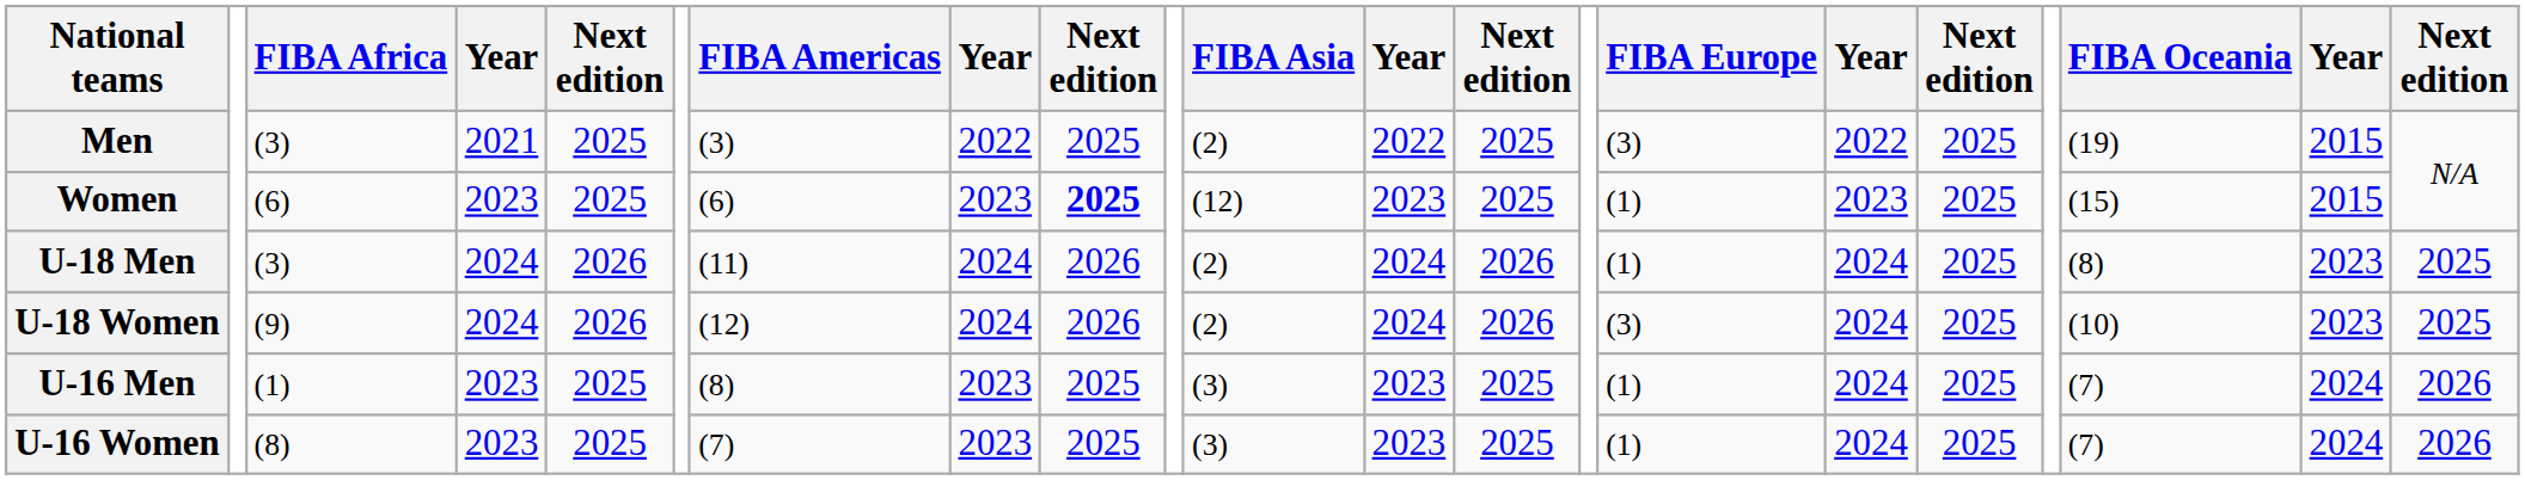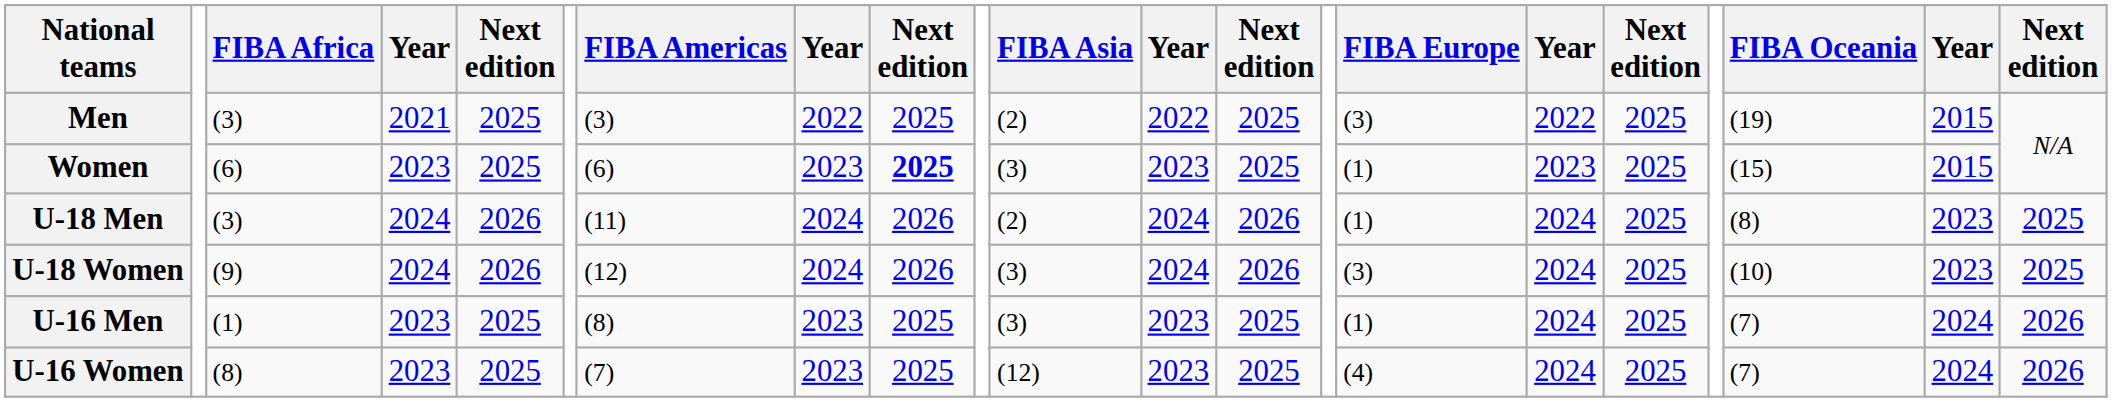 <table class="wikitable" style="font-size:90%">
 <tr>
 <th>National<br>teams</th>
 <td rowspan=7 style="background-color:#ffffff;"></td>
 <th><a href='#'>FIBA Africa</a></th>
 <th>Year</th>
 <th width=40px>Next edition</th>
 <td rowspan=7 style="background-color:#ffffff;"></td>
 <th><a href='#'>FIBA Americas</a></th>
 <th>Year</th>
 <th width=40px>Next edition</th>
 <td rowspan=7 style="background-color:#ffffff;"></td>
 <th><a href='#'>FIBA Asia</a></th>
 <th>Year</th>
 <th width=40px>Next edition</th>
 <td rowspan=7 style="background-color:#ffffff;"></td>
 <th><a href='#'>FIBA Europe</a></th>
 <th>Year</th>
 <th width=40px>Next edition</th>
 <td rowspan=7 style="background-color:#ffffff;"></td>
 <th><a href='#'>FIBA Oceania</a></th>
 <th>Year</th>
 <th width=40px>Next edition</th>
 </tr>
 <tr>
 <th>Men</th>
 <td> <small>(3)</small></td>
 <td><a href='#'>2021</a></td>
 <td align=center><a href='#'>2025</a></td>
 <td> <small>(3)</small></td>
 <td><a href='#'>2022</a></td>
 <td align=center><a href='#'>2025</a></td>
 <td> <small>(2)</small></td>
 <td><a href='#'>2022</a></td>
 <td align=center><a href='#'>2025</a></td>
 <td> <small>(3)</small></td>
 <td><a href='#'>2022</a></td>
 <td align=center><a href='#'>2025</a></td>
 <td> <small>(19)</small></td>
 <td><a href='#'>2015</a></td>
 <td rowspan=2; align=center><small><em>N/A</em></small></td>
 </tr>
 <tr>
 <th>Women</th>
 <td> <small>(6)</small></td>
 <td><a href='#'>2023</a></td>
 <td align=center><a href='#'>2025</a></td>
 <td> <small>(6)</small></td>
 <td><a href='#'>2023</a></td>
 <td align=center><strong><a href='#'>2025</a></strong></td>
-<td> <small>(12)</small></td>
+<td> <small>(3)</small></td>
 <td><a href='#'>2023</a></td>
 <td align=center><a href='#'>2025</a></td>
 <td> <small>(1)</small></td>
 <td><a href='#'>2023</a></td>
 <td align=center><a href='#'>2025</a></td>
 <td> <small>(15)</small></td>
 <td><a href='#'>2015</a></td>
 </tr>
 <tr>
 <th>U-18 Men</th>
 <td> <small>(3)</small></td>
 <td><a href='#'>2024</a></td>
 <td align=center><a href='#'>2026</a></td>
 <td> <small>(11)</small></td>
 <td><a href='#'>2024</a></td>
 <td align=center><a href='#'>2026</a></td>
 <td> <small>(2)</small></td>
 <td><a href='#'>2024</a></td>
 <td align=center><a href='#'>2026</a></td>
 <td> <small>(1)</small></td>
 <td><a href='#'>2024</a></td>
 <td align=center><a href='#'>2025</a></td>
 <td> <small>(8)</small></td>
 <td><a href='#'>2023</a></td>
 <td align=center><a href='#'>2025</a></td>
 </tr>
 <tr>
 <th>U-18 Women</th>
 <td> <small>(9)</small></td>
 <td><a href='#'>2024</a></td>
 <td align=center><a href='#'>2026</a></td>
 <td> <small>(12)</small></td>
 <td><a href='#'>2024</a></td>
 <td align=center><a href='#'>2026</a></td>
-<td> <small>(2)</small></td>
+<td> <small>(3)</small></td>
 <td><a href='#'>2024</a></td>
 <td align=center><a href='#'>2026</a></td>
 <td> <small>(3)</small></td>
 <td><a href='#'>2024</a></td>
 <td align=center><a href='#'>2025</a></td>
 <td> <small>(10)</small></td>
 <td><a href='#'>2023</a></td>
 <td align=center><a href='#'>2025</a></td>
 </tr>
 <tr>
 <th>U-16 Men</th>
 <td> <small>(1)</small></td>
 <td><a href='#'>2023</a></td>
 <td align=center><a href='#'>2025</a></td>
 <td> <small>(8)</small></td>
 <td><a href='#'>2023</a></td>
 <td align=center><a href='#'>2025</a></td>
 <td> <small>(3)</small></td>
 <td><a href='#'>2023</a></td>
 <td align=center><a href='#'>2025</a></td>
 <td> <small>(1)</small></td>
 <td><a href='#'>2024</a></td>
 <td align=center><a href='#'>2025</a></td>
 <td> <small>(7)</small></td>
 <td><a href='#'>2024</a></td>
 <td align=center><a href='#'>2026</a></td>
 </tr>
 <tr>
 <th>U-16 Women</th>
 <td> <small>(8)</small></td>
 <td><a href='#'>2023</a></td>
 <td align=center><a href='#'>2025</a></td>
 <td> <small>(7)</small></td>
 <td><a href='#'>2023</a></td>
 <td align=center><a href='#'>2025</a></td>
-<td> <small>(3)</small></td>
+<td> <small>(12)</small></td>
 <td><a href='#'>2023</a></td>
 <td align=center><a href='#'>2025</a></td>
-<td> <small>(1)</small></td>
+<td> <small>(4)</small></td>
 <td><a href='#'>2024</a></td>
 <td align=center><a href='#'>2025</a></td>
 <td> <small>(7)</small></td>
 <td><a href='#'>2024</a></td>
 <td align=center><a href='#'>2026</a></td>
 </tr>
 </table>
